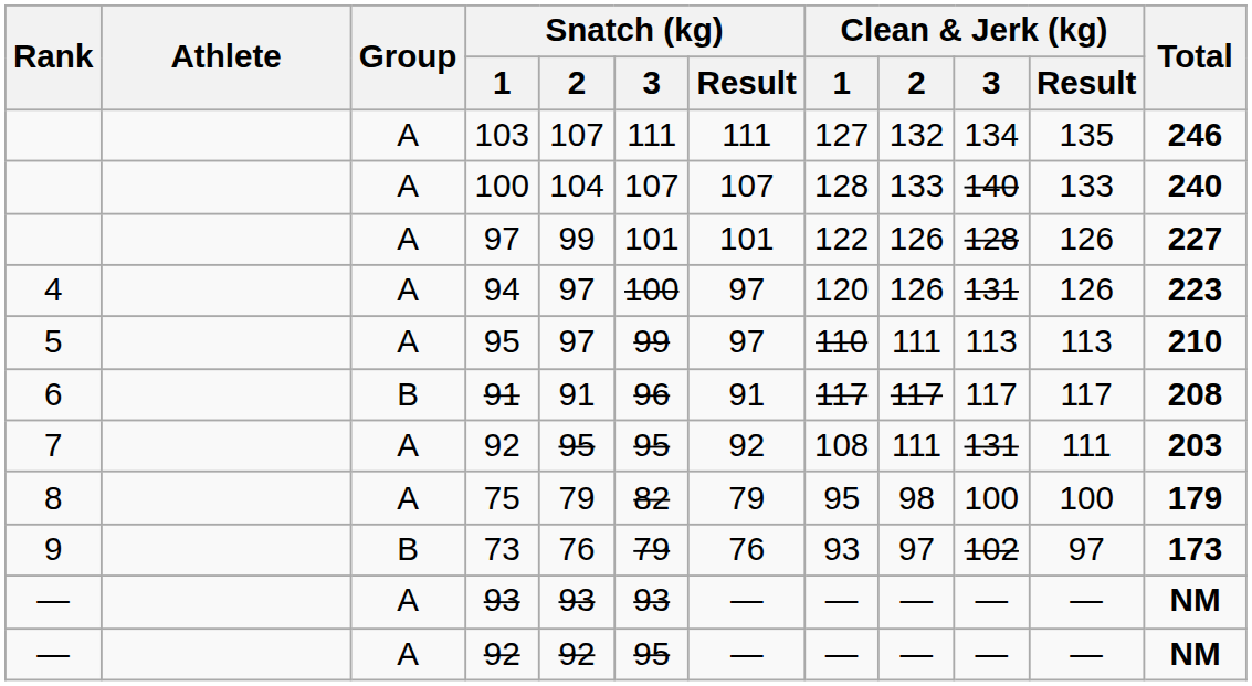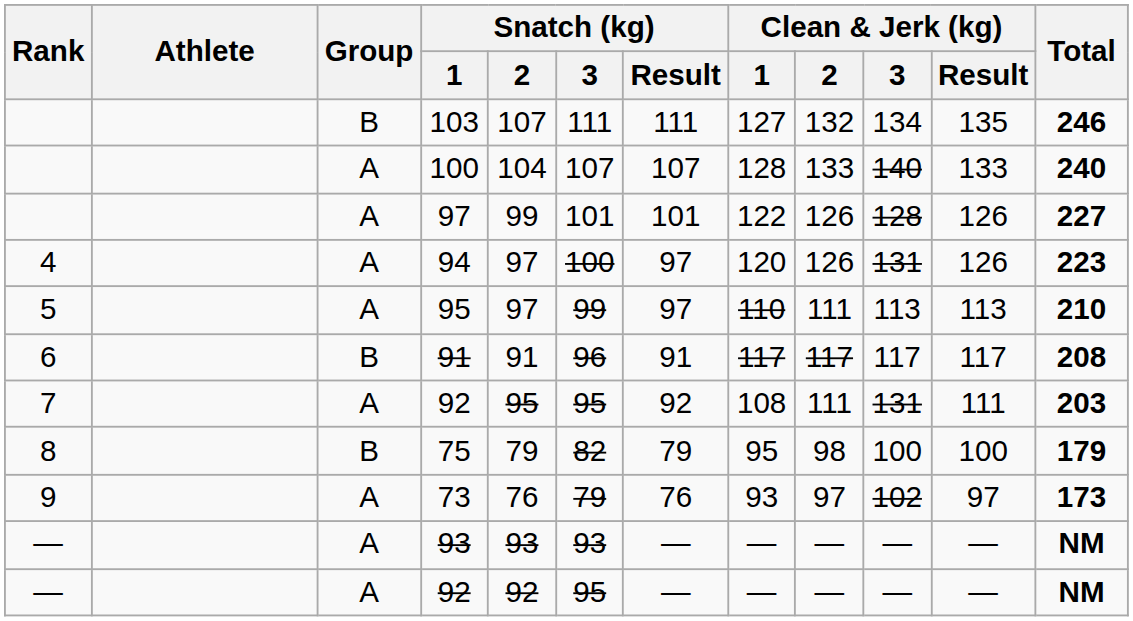 <table class = "wikitable" style="text-align:center;">
 <tr>
 <th rowspan=2 width=40>Rank</th>
 <th rowspan=2 width=250>Athlete</th>
 <th rowspan=2 width=40>Group</th>
 <th colspan=4>Snatch (kg)</th>
 <th colspan=4>Clean & Jerk (kg)</th>
 <th rowspan=2 width=55>Total</th>
 </tr>
 <tr>
 <th width=35>1</th>
 <th width=35>2</th>
 <th width=35>3</th>
 <th width=45>Result</th>
 <th width=35>1</th>
 <th width=35>2</th>
 <th width=35>3</th>
 <th width=45>Result</th>
 </tr>
 <tr>
 <td></td>
 <td align=left></td>
-<td>A</td>
+<td>B</td>
 <td>103</td>
 <td>107</td>
 <td>111</td>
 <td>111</td>
 <td>127</td>
 <td>132</td>
 <td>134</td>
 <td>135</td>
 <td><strong>246</strong></td>
 </tr>
 <tr>
 <td></td>
 <td align=left></td>
 <td>A</td>
 <td>100</td>
 <td>104</td>
 <td>107</td>
 <td>107</td>
 <td>128</td>
 <td>133</td>
 <td><s>140</s></td>
 <td>133</td>
 <td><strong>240</strong></td>
 </tr>
 <tr>
 <td></td>
 <td align=left></td>
 <td>A</td>
 <td>97</td>
 <td>99</td>
 <td>101</td>
 <td>101</td>
 <td>122</td>
 <td>126</td>
 <td><s>128</s></td>
 <td>126</td>
 <td><strong>227</strong></td>
 </tr>
 <tr>
 <td>4</td>
 <td align=left></td>
 <td>A</td>
 <td>94</td>
 <td>97</td>
 <td><s>100</s></td>
 <td>97</td>
 <td>120</td>
 <td>126</td>
 <td><s>131</s></td>
 <td>126</td>
 <td><strong>223</strong></td>
 </tr>
 <tr>
 <td>5</td>
 <td align=left></td>
 <td>A</td>
 <td>95</td>
 <td>97</td>
 <td><s>99</s></td>
 <td>97</td>
 <td><s>110</s></td>
 <td>111</td>
 <td>113</td>
 <td>113</td>
 <td><strong>210</strong></td>
 </tr>
 <tr>
 <td>6</td>
 <td align=left></td>
 <td>B</td>
 <td><s>91</s></td>
 <td>91</td>
 <td><s>96</s></td>
 <td>91</td>
 <td><s>117</s></td>
 <td><s>117</s></td>
 <td>117</td>
 <td>117</td>
 <td><strong>208</strong></td>
 </tr>
 <tr>
 <td>7</td>
 <td align=left></td>
 <td>A</td>
 <td>92</td>
 <td><s>95</s></td>
 <td><s>95</s></td>
 <td>92</td>
 <td>108</td>
 <td>111</td>
 <td><s>131</s></td>
 <td>111</td>
 <td><strong>203</strong></td>
 </tr>
 <tr>
 <td>8</td>
 <td align=left></td>
-<td>A</td>
+<td>B</td>
 <td>75</td>
 <td>79</td>
 <td><s>82</s></td>
 <td>79</td>
 <td>95</td>
 <td>98</td>
 <td>100</td>
 <td>100</td>
 <td><strong>179</strong></td>
 </tr>
 <tr>
 <td>9</td>
 <td align=left></td>
-<td>B</td>
+<td>A</td>
 <td>73</td>
 <td>76</td>
 <td><s>79</s></td>
 <td>76</td>
 <td>93</td>
 <td>97</td>
 <td><s>102</s></td>
 <td>97</td>
 <td><strong>173</strong></td>
 </tr>
 <tr>
 <td>—</td>
 <td align=left></td>
 <td>A</td>
 <td><s>93</s></td>
 <td><s>93</s></td>
 <td><s>93</s></td>
 <td>—</td>
 <td>—</td>
 <td>—</td>
 <td>—</td>
 <td>—</td>
 <td><strong>NM</strong></td>
 </tr>
 <tr>
 <td>—</td>
 <td align=left></td>
 <td>A</td>
 <td><s>92</s></td>
 <td><s>92</s></td>
 <td><s>95</s></td>
 <td>—</td>
 <td>—</td>
 <td>—</td>
 <td>—</td>
 <td>—</td>
 <td><strong>NM</strong></td>
 </tr>
 </table>
